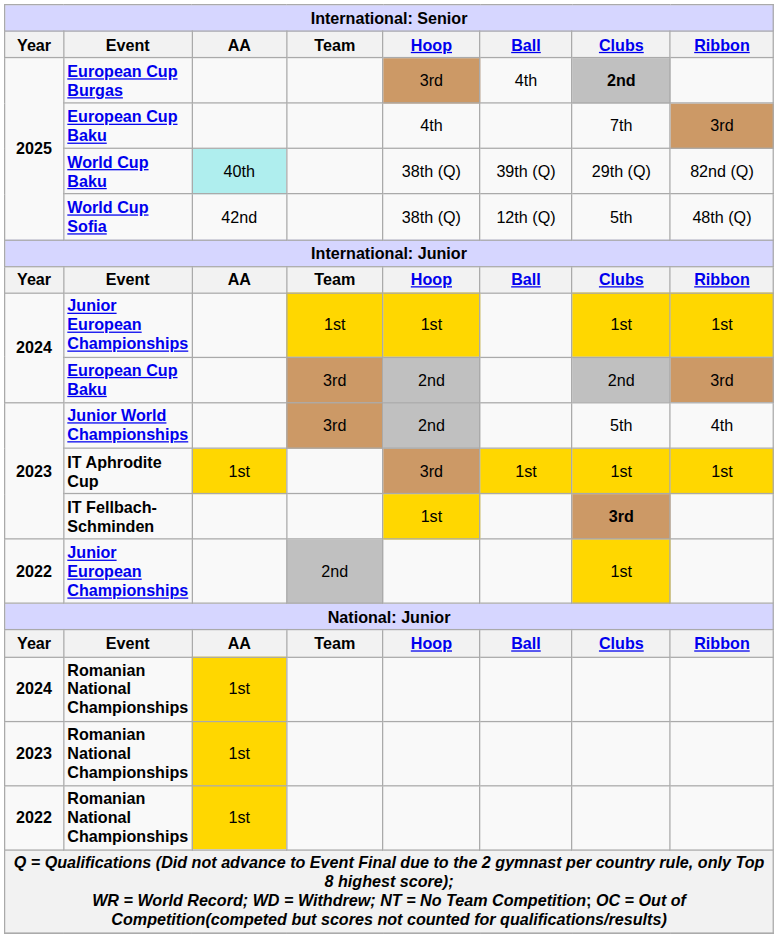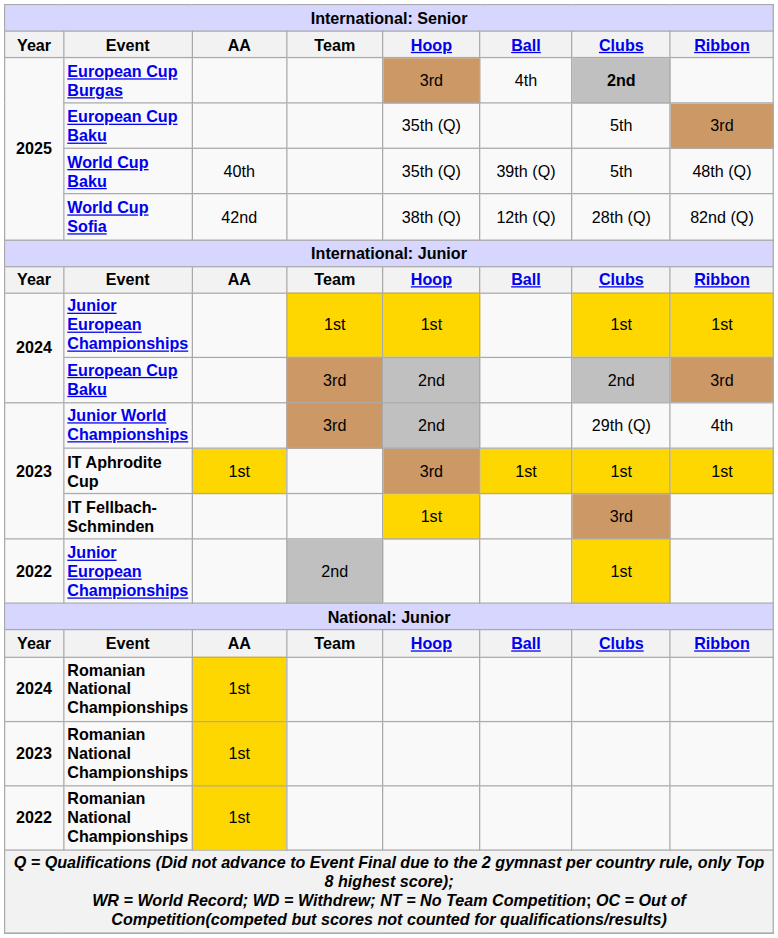 <table class="wikitable" style="text-align:center; font-size: 80%;">
 <tr>
 <th align=center colspan=8 style="background-color: #D6D6FF; "><strong>International: Senior</strong></th>
 </tr>
 <tr>
 <th>Year</th>
 <th>Event</th>
 <th width=100px>AA</th>
 <th width=100px>Team</th>
 <th width=100px><a href='#'>Hoop</a></th>
 <th width=100px><a href='#'>Ball</a></th>
 <th width=100px><a href='#'>Clubs</a></th>
 <th width=100px><a href='#'>Ribbon</a></th>
 </tr>
 <tr>
 <td rowspan="4"><strong>2025</strong></td>
 <td align=left><strong><a href='#'>European Cup Burgas</a></strong></td>
 <td></td>
 <td></td>
 <td bgcolor=CC9966>3rd</td>
 <td>4th</td>
 <td bgcolor=silver><strong>2nd</strong></td>
 <td></td>
 </tr>
 <tr>
 <td align=left><strong><a href='#'>European Cup Baku</a></strong></td>
 <td></td>
 <td></td>
-<td>4th</td>
+<td>35th (Q)</td>
 <td></td>
-<td>7th</td>
+<td>5th</td>
 <td bgcolor=CC9966>3rd</td>
 </tr>
 <tr>
 <td align=left><strong><a href='#'>World Cup Baku</a></strong></td>
-<td style="background: paleturquoise;">40th</td>
+<td>40th</td>
 <td></td>
-<td>38th (Q)</td>
+<td>35th (Q)</td>
 <td>39th (Q)</td>
-<td>29th (Q)</td>
-<td>82nd (Q)</td>
+<td>5th</td>
+<td>48th (Q)</td>
 </tr>
 <tr>
 <td align=left><strong><a href='#'>World Cup Sofia</a></strong></td>
 <td>42nd</td>
 <td></td>
 <td>38th (Q)</td>
 <td>12th (Q)</td>
-<td>5th</td>
-<td>48th (Q)</td>
+<td>28th (Q)</td>
+<td>82nd (Q)</td>
 </tr>
 <tr>
 <th align=center colspan=8 style="background-color: #D6D6FF; "><strong>International: Junior</strong></th>
 </tr>
 <tr>
 <th>Year</th>
 <th>Event</th>
 <th width=100px>AA</th>
 <th width=100px>Team</th>
 <th width=100px><a href='#'>Hoop</a></th>
 <th width=100px><a href='#'>Ball</a></th>
 <th width=100px><a href='#'>Clubs</a></th>
 <th width=100px><a href='#'>Ribbon</a></th>
 </tr>
 <tr>
 <td rowspan="2" width=50px><strong>2024</strong></td>
 <td align=left><strong><a href='#'>Junior European Championships</a></strong></td>
 <td></td>
 <td bgcolor=gold>1st</td>
 <td bgcolor=gold>1st</td>
 <td></td>
 <td bgcolor=gold>1st</td>
 <td bgcolor=gold>1st</td>
 </tr>
 <tr>
 <td align=left><strong><a href='#'>European Cup Baku</a></strong></td>
 <td></td>
 <td bgcolor=CC9966>3rd</td>
 <td bgcolor=silver>2nd</td>
 <td></td>
 <td bgcolor=silver>2nd</td>
 <td bgcolor=CC9966>3rd</td>
 </tr>
 <tr>
 <td rowspan="3" width=50px><strong>2023</strong></td>
 <td align=left><strong><a href='#'>Junior World Championships</a></strong></td>
 <td></td>
 <td bgcolor=CC9966>3rd</td>
 <td bgcolor=silver>2nd</td>
 <td></td>
-<td>5th</td>
+<td>29th (Q)</td>
 <td>4th</td>
 </tr>
 <tr>
 <td align=left><strong>IT Aphrodite Cup</strong></td>
 <td bgcolor=gold>1st</td>
 <td></td>
 <td bgcolor=CC9966>3rd</td>
 <td bgcolor=gold>1st</td>
 <td bgcolor=gold>1st</td>
 <td bgcolor=gold>1st</td>
 </tr>
 <tr>
 <td align=left><strong>IT Fellbach-Schminden</strong></td>
 <td></td>
 <td></td>
 <td bgcolor=gold>1st</td>
 <td></td>
-<td bgcolor=CC9966><strong>3rd</strong></td>
+<td bgcolor=CC9966>3rd</td>
 <td></td>
 </tr>
 <tr>
 <td rowspan="1" width=50px><strong>2022</strong></td>
 <td align=left><strong><a href='#'>Junior European Championships</a></strong></td>
 <td></td>
 <td bgcolor=silver>2nd</td>
 <td></td>
 <td></td>
 <td bgcolor=gold>1st</td>
 <td></td>
 </tr>
 <tr>
 <th align=center colspan=8 style="background-color: #D6D6FF; "><strong>National: Junior</strong></th>
 </tr>
 <tr>
 <th>Year</th>
 <th>Event</th>
 <th width=100px>AA</th>
 <th width=100px>Team</th>
 <th width=100px><a href='#'>Hoop</a></th>
 <th width=100px><a href='#'>Ball</a></th>
 <th width=100px><a href='#'>Clubs</a></th>
 <th width=100px><a href='#'>Ribbon</a></th>
 </tr>
 <tr>
 <td rowspan="1" width=50px><strong>2024</strong></td>
 <td align=left><strong>Romanian National Championships</strong></td>
 <td bgcolor=gold>1st</td>
 <td></td>
 <td></td>
 <td></td>
 <td></td>
 <td></td>
 </tr>
 <tr>
 <td rowspan="1" width=50px><strong>2023</strong></td>
 <td align=left><strong>Romanian National Championships</strong></td>
 <td bgcolor=gold>1st</td>
 <td></td>
 <td></td>
 <td></td>
 <td></td>
 <td></td>
 </tr>
 <tr>
 <td rowspan="1" width=50px><strong>2022</strong></td>
 <td align=left><strong>Romanian National Championships</strong></td>
 <td bgcolor=gold>1st</td>
 <td></td>
 <td></td>
 <td></td>
 <td></td>
 <td></td>
 </tr>
 <tr>
 <th align=center colspan=8><em>Q = Qualifications (Did not advance to Event Final due to the 2 gymnast per country rule, only Top 8 highest score);</em> <br> <em>WR = World Record;</em> <em>WD = Withdrew;</em>  <em>NT = No Team Competition</em>; <em>OC = Out of Competition(competed but scores not counted for qualifications/results)</em></th>
 </tr>
 <tr>
 </tr>
 </table>
